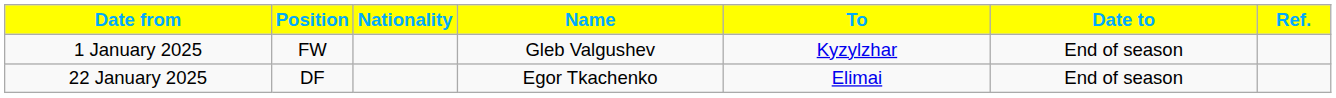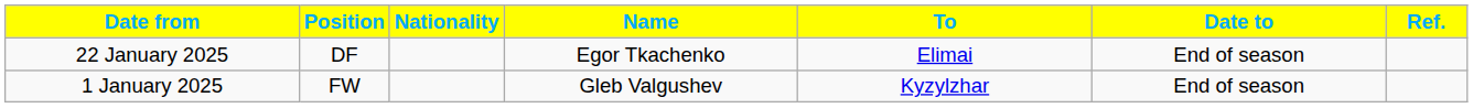 <table class="wikitable" style="text-align:center; font-size:90%; ">
 <tr>
 <th style="background:#ffff00; color:#00AAFF; width:200px;">Date from</th>
 <th style="background:#ffff00; color:#00AAFF; width:50px;">Position</th>
 <th style="background:#ffff00; color:#00AAFF; width:50px;">Nationality</th>
 <th style="background:#ffff00; color:#00AAFF; width:200px;">Name</th>
 <th style="background:#ffff00; color:#00AAFF; width:200px;">To</th>
 <th style="background:#ffff00; color:#00AAFF; width:200px;">Date to</th>
 <th style="background:#ffff00; color:#00AAFF; width:50px;">Ref.</th>
 </tr>
 <tr>
+<td>22 January 2025</td>
+<td>DF</td>
+<td></td>
+<td>Egor Tkachenko</td>
+<td><a href='#'>Elimai</a></td>
+<td>End of season</td>
+<td></td>
+</tr>
+<tr>
 <td>1 January 2025</td>
 <td>FW</td>
 <td></td>
 <td>Gleb Valgushev</td>
 <td><a href='#'>Kyzylzhar</a></td>
 <td>End of season</td>
 <td></td>
 </tr>
-<tr>
-<td>22 January 2025</td>
-<td>DF</td>
-<td></td>
-<td>Egor Tkachenko</td>
-<td><a href='#'>Elimai</a></td>
-<td>End of season</td>
-<td></td>
-</tr>
 </table>
